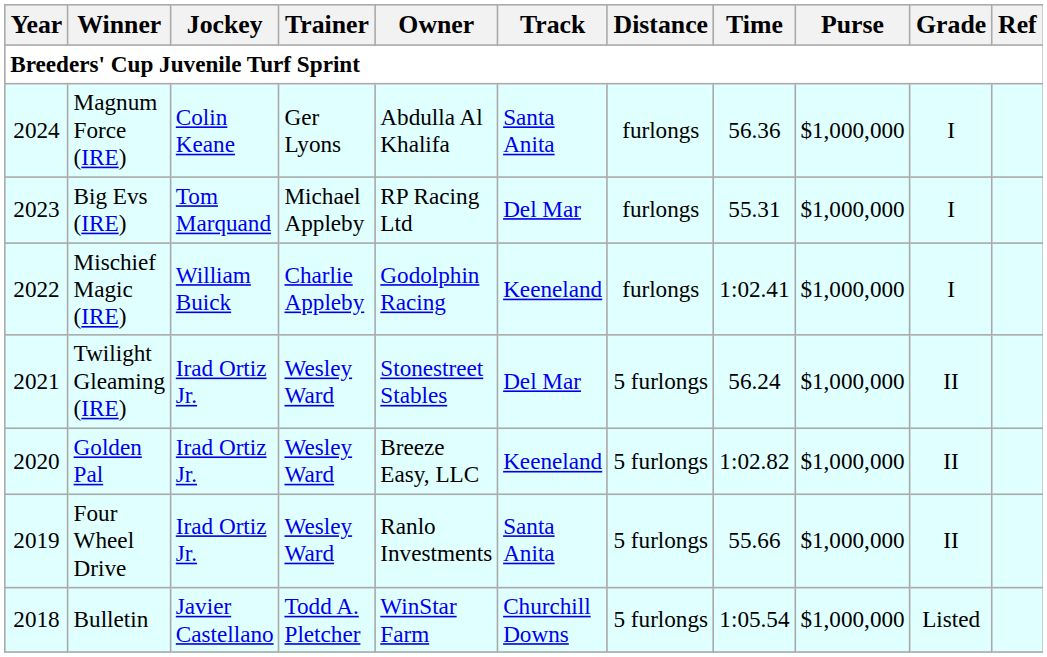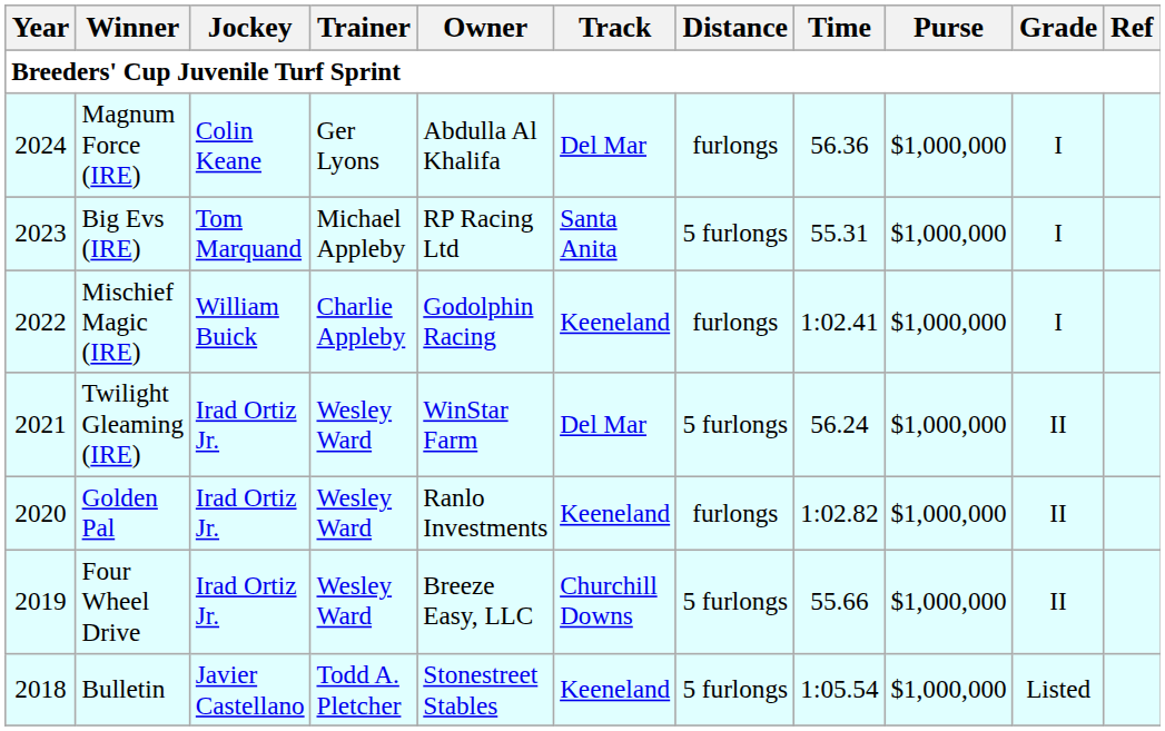 <table class="wikitable sortable">
 <tr>
 <th>Year</th>
 <th>Winner</th>
 <th>Jockey</th>
 <th>Trainer</th>
 <th>Owner</th>
 <th>Track</th>
 <th>Distance</th>
 <th>Time</th>
 <th>Purse</th>
 <th>Grade</th>
 <th>Ref</th>
 </tr>
 <tr style="font-size:90%; background-color:white">
 <td align="left" colspan=11><strong>Breeders' Cup Juvenile Turf Sprint</strong></td>
 </tr>
 <tr style="font-size:90%; background-color:lightcyan">
 <td align="center">2024</td>
 <td>Magnum Force (<a href='#'>IRE</a>)</td>
 <td><a href='#'>Colin Keane</a></td>
 <td>Ger Lyons</td>
 <td>Abdulla Al Khalifa</td>
-<td><a href='#'>Santa Anita</a></td>
+<td><a href='#'>Del Mar</a></td>
 <td align="center"> furlongs</td>
 <td align="center">56.36</td>
 <td align="center">$1,000,000</td>
 <td align="center">I</td>
 <td></td>
 </tr>
 <tr style="font-size:90%; background-color:lightcyan">
 <td align="center">2023</td>
 <td>Big Evs (<a href='#'>IRE</a>)</td>
 <td><a href='#'>Tom Marquand</a></td>
 <td>Michael Appleby</td>
 <td>RP Racing Ltd</td>
-<td><a href='#'>Del Mar</a></td>
-<td align="center"> furlongs</td>
+<td><a href='#'>Santa Anita</a></td>
+<td align="center">5 furlongs</td>
 <td align="center">55.31</td>
 <td align="center">$1,000,000</td>
 <td align="center">I</td>
 <td></td>
 </tr>
 <tr style="font-size:90%; background-color:lightcyan">
 <td align="center">2022</td>
 <td>Mischief Magic (<a href='#'>IRE</a>)</td>
 <td><a href='#'>William Buick</a></td>
 <td><a href='#'>Charlie Appleby</a></td>
 <td><a href='#'>Godolphin Racing</a></td>
 <td><a href='#'>Keeneland</a></td>
 <td align="center"> furlongs</td>
 <td align="center">1:02.41</td>
 <td align="center">$1,000,000</td>
 <td align="center">I</td>
 <td></td>
 </tr>
 <tr style="font-size:90%; background-color:lightcyan">
 <td align="center">2021</td>
 <td>Twilight Gleaming (<a href='#'>IRE</a>)</td>
 <td><a href='#'>Irad Ortiz Jr.</a></td>
 <td><a href='#'>Wesley Ward</a></td>
-<td><a href='#'>Stonestreet Stables</a></td>
+<td><a href='#'>WinStar Farm</a></td>
 <td><a href='#'>Del Mar</a></td>
 <td align="center">5 furlongs</td>
 <td align="center">56.24</td>
 <td align="center">$1,000,000</td>
 <td align="center">II</td>
 <td></td>
 </tr>
 <tr style="font-size:90%; background-color:lightcyan">
 <td align="center">2020</td>
 <td><a href='#'>Golden Pal</a></td>
 <td><a href='#'>Irad Ortiz Jr.</a></td>
 <td><a href='#'>Wesley Ward</a></td>
-<td>Breeze Easy, LLC</td>
+<td>Ranlo Investments</td>
 <td><a href='#'>Keeneland</a></td>
-<td align="center">5 furlongs</td>
+<td align="center"> furlongs</td>
 <td align="center">1:02.82</td>
 <td align="center">$1,000,000</td>
 <td align="center">II</td>
 <td></td>
 </tr>
 <tr style="font-size:90%; background-color:lightcyan">
 <td align="center">2019</td>
 <td>Four Wheel Drive</td>
 <td><a href='#'>Irad Ortiz Jr.</a></td>
 <td><a href='#'>Wesley Ward</a></td>
-<td>Ranlo Investments</td>
-<td><a href='#'>Santa Anita</a></td>
+<td>Breeze Easy, LLC</td>
+<td><a href='#'>Churchill Downs</a></td>
 <td align="center">5 furlongs</td>
 <td align="center">55.66</td>
 <td align="center">$1,000,000</td>
 <td align="center">II</td>
 <td></td>
 </tr>
 <tr style="font-size:90%; background-color:lightcyan">
 <td align="center">2018</td>
 <td>Bulletin</td>
 <td><a href='#'>Javier Castellano</a></td>
 <td><a href='#'>Todd A. Pletcher</a></td>
-<td><a href='#'>WinStar Farm</a></td>
-<td><a href='#'>Churchill Downs</a></td>
+<td><a href='#'>Stonestreet Stables</a></td>
+<td><a href='#'>Keeneland</a></td>
 <td align="center">5 furlongs</td>
 <td align="center">1:05.54</td>
 <td align="center">$1,000,000</td>
 <td align="center">Listed</td>
 <td></td>
 </tr>
 </table>
